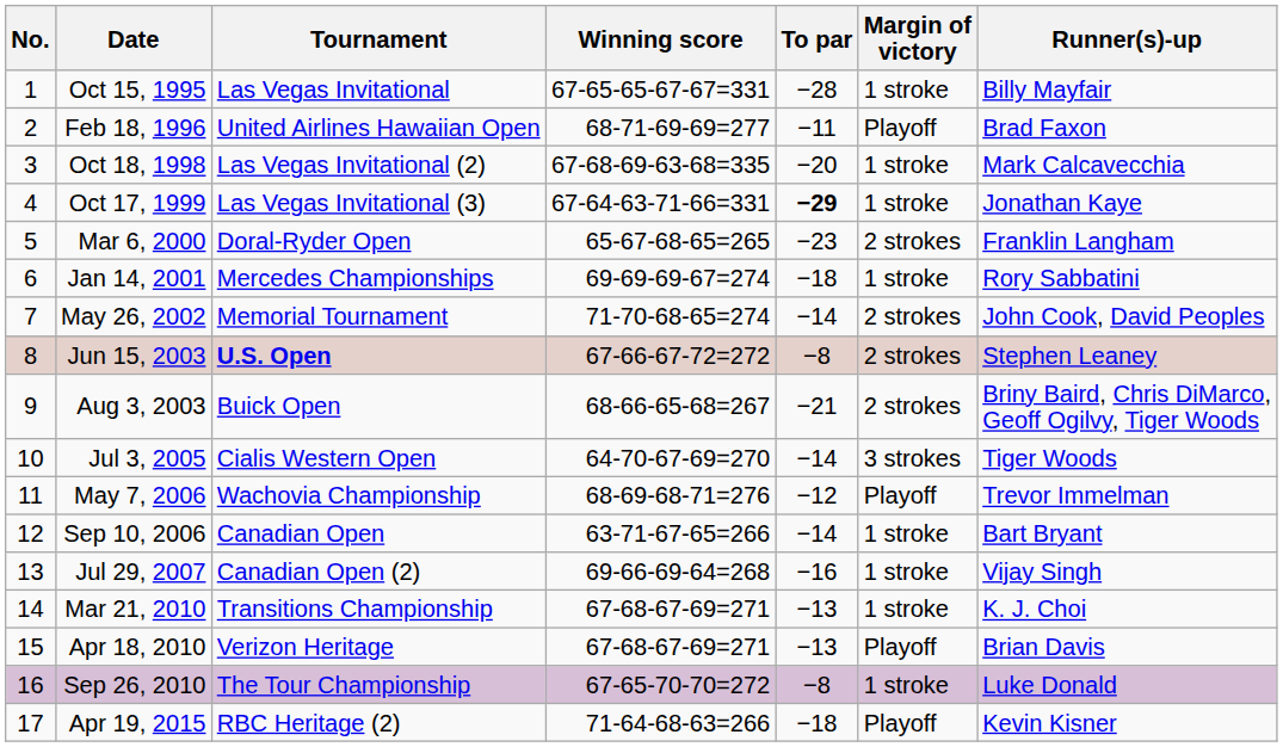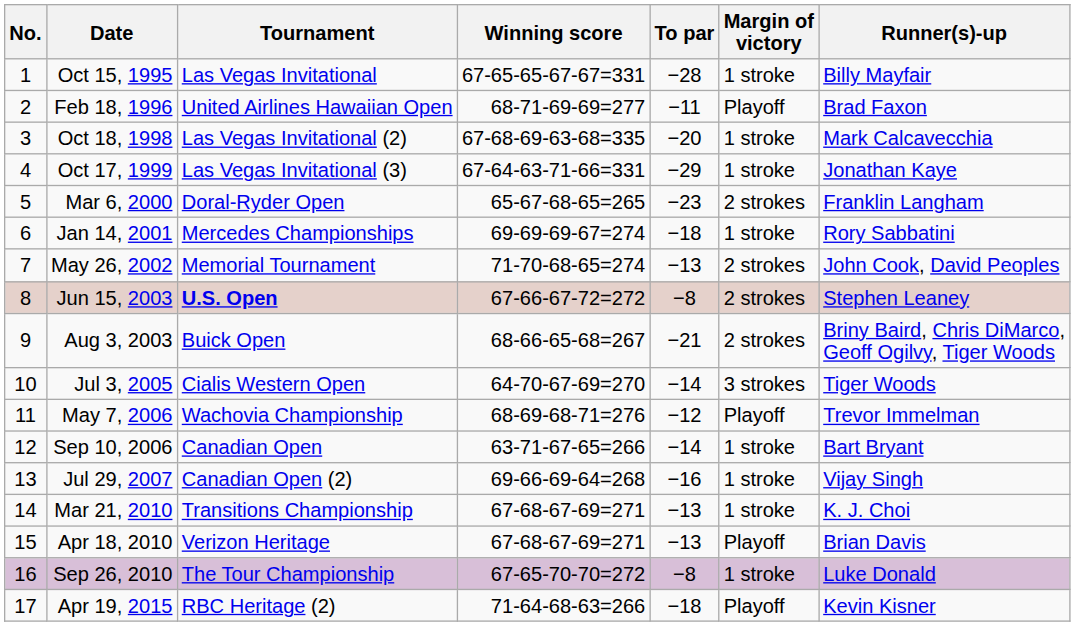 <table class="wikitable" style="font-size:95%;">
 <tr>
 <th>No.</th>
 <th>Date</th>
 <th>Tournament</th>
 <th>Winning score</th>
 <th>To par</th>
 <th>Margin of<br>victory</th>
 <th>Runner(s)-up</th>
 </tr>
 <tr>
 <td align=center>1</td>
 <td align=right>Oct 15, <a href='#'>1995</a></td>
 <td><a href='#'>Las Vegas Invitational</a></td>
 <td align=right>67-65-65-67-67=331</td>
 <td align=center>−28</td>
 <td>1 stroke</td>
 <td> <a href='#'>Billy Mayfair</a></td>
 </tr>
 <tr>
 <td align=center>2</td>
 <td align=right>Feb 18, <a href='#'>1996</a></td>
 <td><a href='#'>United Airlines Hawaiian Open</a></td>
 <td align=right>68-71-69-69=277</td>
 <td align=center>−11</td>
 <td>Playoff</td>
 <td> <a href='#'>Brad Faxon</a></td>
 </tr>
 <tr>
 <td align=center>3</td>
 <td align=right>Oct 18, <a href='#'>1998</a></td>
 <td><a href='#'>Las Vegas Invitational</a> (2)</td>
 <td align=right>67-68-69-63-68=335</td>
 <td align=center>−20</td>
 <td>1 stroke</td>
 <td> <a href='#'>Mark Calcavecchia</a></td>
 </tr>
 <tr>
 <td align=center>4</td>
 <td align=right>Oct 17, <a href='#'>1999</a></td>
 <td><a href='#'>Las Vegas Invitational</a> (3)</td>
 <td align=right>67-64-63-71-66=331</td>
-<td align=center><strong>−29</strong></td>
+<td align=center>−29</td>
 <td>1 stroke</td>
 <td> <a href='#'>Jonathan Kaye</a></td>
 </tr>
 <tr>
 <td align=center>5</td>
 <td align=right>Mar 6, <a href='#'>2000</a></td>
 <td><a href='#'>Doral-Ryder Open</a></td>
 <td align=right>65-67-68-65=265</td>
 <td align=center>−23</td>
 <td>2 strokes</td>
 <td> <a href='#'>Franklin Langham</a></td>
 </tr>
 <tr>
 <td align=center>6</td>
 <td align=right>Jan 14, <a href='#'>2001</a></td>
 <td><a href='#'>Mercedes Championships</a></td>
 <td align=right>69-69-69-67=274</td>
 <td align=center>−18</td>
 <td>1 stroke</td>
 <td> <a href='#'>Rory Sabbatini</a></td>
 </tr>
 <tr>
 <td align=center>7</td>
 <td align=right>May 26, <a href='#'>2002</a></td>
 <td><a href='#'>Memorial Tournament</a></td>
 <td align=right>71-70-68-65=274</td>
-<td align=center>−14</td>
+<td align=center>−13</td>
 <td>2 strokes</td>
 <td> <a href='#'>John Cook</a>,  <a href='#'>David Peoples</a></td>
 </tr>
 <tr style="background:#e5d1cb;">
 <td align=center>8</td>
 <td align=right>Jun 15, <a href='#'>2003</a></td>
 <td><strong><a href='#'>U.S. Open</a></strong></td>
 <td align=right>67-66-67-72=272</td>
 <td align=center>−8</td>
 <td>2 strokes</td>
 <td> <a href='#'>Stephen Leaney</a></td>
 </tr>
 <tr>
 <td align=center>9</td>
 <td align=right>Aug 3, 2003</td>
 <td><a href='#'>Buick Open</a></td>
 <td align=right>68-66-65-68=267</td>
 <td align=center>−21</td>
 <td>2 strokes</td>
 <td> <a href='#'>Briny Baird</a>,  <a href='#'>Chris DiMarco</a>,<br> <a href='#'>Geoff Ogilvy</a>,  <a href='#'>Tiger Woods</a></td>
 </tr>
 <tr>
 <td align=center>10</td>
 <td align=right>Jul 3, <a href='#'>2005</a></td>
 <td><a href='#'>Cialis Western Open</a></td>
 <td align=right>64-70-67-69=270</td>
 <td align=center>−14</td>
 <td>3 strokes</td>
 <td> <a href='#'>Tiger Woods</a></td>
 </tr>
 <tr>
 <td align=center>11</td>
 <td align=right>May 7, <a href='#'>2006</a></td>
 <td><a href='#'>Wachovia Championship</a></td>
 <td align=right>68-69-68-71=276</td>
 <td align=center>−12</td>
 <td>Playoff</td>
 <td> <a href='#'>Trevor Immelman</a></td>
 </tr>
 <tr>
 <td align=center>12</td>
 <td align=right>Sep 10, 2006</td>
 <td><a href='#'>Canadian Open</a></td>
 <td align=right>63-71-67-65=266</td>
 <td align=center>−14</td>
 <td>1 stroke</td>
 <td> <a href='#'>Bart Bryant</a></td>
 </tr>
 <tr>
 <td align=center>13</td>
 <td align=right>Jul 29, <a href='#'>2007</a></td>
 <td><a href='#'>Canadian Open</a> (2)</td>
 <td align=right>69-66-69-64=268</td>
 <td align=center>−16</td>
 <td>1 stroke</td>
 <td> <a href='#'>Vijay Singh</a></td>
 </tr>
 <tr>
 <td align=center>14</td>
 <td align=right>Mar 21, <a href='#'>2010</a></td>
 <td><a href='#'>Transitions Championship</a></td>
 <td align=right>67-68-67-69=271</td>
 <td align=center>−13</td>
 <td>1 stroke</td>
 <td> <a href='#'>K. J. Choi</a></td>
 </tr>
 <tr>
 <td align=center>15</td>
 <td align=right>Apr 18, 2010</td>
 <td><a href='#'>Verizon Heritage</a></td>
 <td align=right>67-68-67-69=271</td>
 <td align=center>−13</td>
 <td>Playoff</td>
 <td> <a href='#'>Brian Davis</a></td>
 </tr>
 <tr style="background:#D8BFD8;">
 <td align=center>16</td>
 <td align=right>Sep 26, 2010</td>
 <td><a href='#'>The Tour Championship</a></td>
 <td align=right>67-65-70-70=272</td>
 <td align=center>−8</td>
 <td>1 stroke</td>
 <td> <a href='#'>Luke Donald</a></td>
 </tr>
 <tr>
 <td align=center>17</td>
 <td align=right>Apr 19, <a href='#'>2015</a></td>
 <td><a href='#'>RBC Heritage</a> (2)</td>
 <td align=right>71-64-68-63=266</td>
 <td align=center>−18</td>
 <td>Playoff</td>
 <td> <a href='#'>Kevin Kisner</a></td>
 </tr>
 </table>
